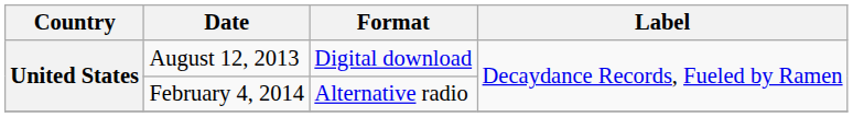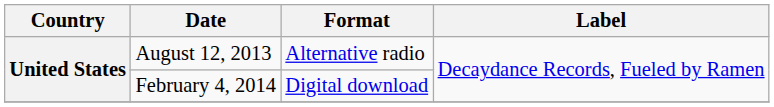 <table class="wikitable plainrowheaders">
 <tr>
 <th scope="col">Country</th>
 <th scope="col">Date</th>
 <th scope="col">Format</th>
 <th scope="col">Label</th>
 </tr>
 <tr>
 <th scope="row" rowspan="2">United States</th>
 <td>August 12, 2013</td>
-<td><a href='#'>Digital download</a></td>
+<td><a href='#'>Alternative</a> radio</td>
 <td rowspan="2"><a href='#'>Decaydance Records</a>, <a href='#'>Fueled by Ramen</a></td>
 </tr>
 <tr>
 <td>February 4, 2014</td>
-<td><a href='#'>Alternative</a> radio</td>
+<td><a href='#'>Digital download</a></td>
 </tr>
 <tr>
 </tr>
 </table>
